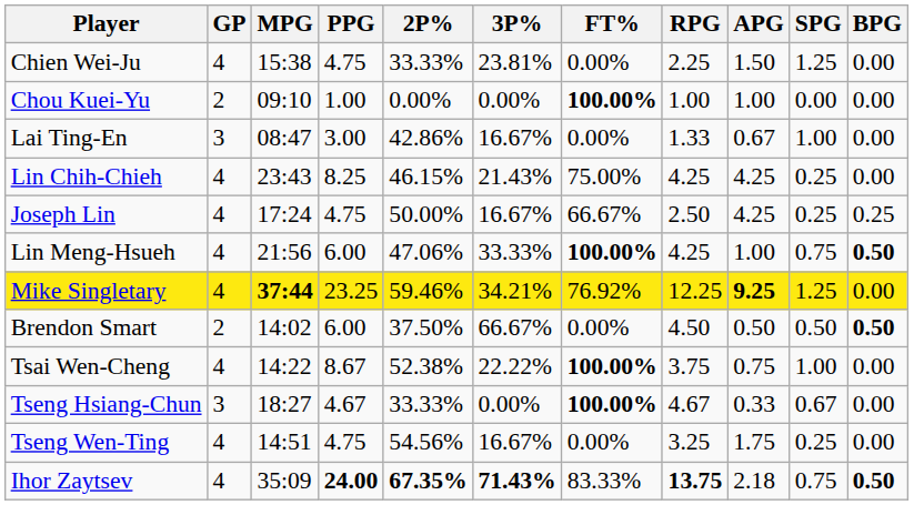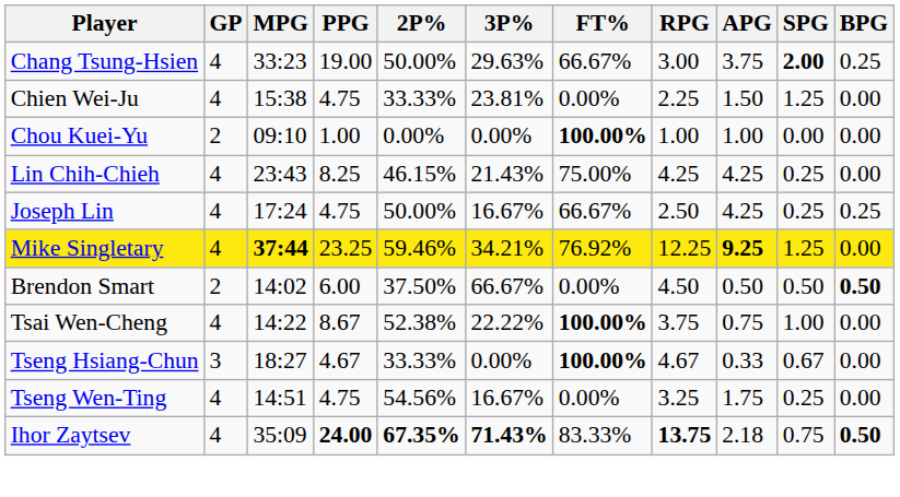 <table class="wikitable">
 <tr>
 <th>Player</th>
 <th>GP</th>
 <th>MPG</th>
 <th>PPG</th>
 <th>2P%</th>
 <th>3P%</th>
 <th>FT%</th>
 <th>RPG</th>
 <th>APG</th>
 <th>SPG</th>
 <th>BPG</th>
+</tr>
+<tr>
+<td><a href='#'>Chang Tsung-Hsien</a></td>
+<td>4</td>
+<td>33:23</td>
+<td>19.00</td>
+<td>50.00%</td>
+<td>29.63%</td>
+<td>66.67%</td>
+<td>3.00</td>
+<td>3.75</td>
+<td><strong>2.00</strong></td>
+<td>0.25</td>
 </tr>
 <tr>
 <td>Chien Wei-Ju</td>
 <td>4</td>
 <td>15:38</td>
 <td>4.75</td>
 <td>33.33%</td>
 <td>23.81%</td>
 <td>0.00%</td>
 <td>2.25</td>
 <td>1.50</td>
 <td>1.25</td>
 <td>0.00</td>
 </tr>
 <tr>
 <td><a href='#'>Chou Kuei-Yu</a></td>
 <td>2</td>
 <td>09:10</td>
 <td>1.00</td>
 <td>0.00%</td>
 <td>0.00%</td>
 <td><strong>100.00%</strong></td>
 <td>1.00</td>
 <td>1.00</td>
 <td>0.00</td>
 <td>0.00</td>
 </tr>
 <tr>
-<td>Lai Ting-En</td>
-<td>3</td>
-<td>08:47</td>
-<td>3.00</td>
-<td>42.86%</td>
-<td>16.67%</td>
-<td>0.00%</td>
-<td>1.33</td>
-<td>0.67</td>
-<td>1.00</td>
-<td>0.00</td>
-</tr>
-<tr>
 <td><a href='#'>Lin Chih-Chieh</a></td>
 <td>4</td>
 <td>23:43</td>
 <td>8.25</td>
 <td>46.15%</td>
 <td>21.43%</td>
 <td>75.00%</td>
 <td>4.25</td>
 <td>4.25</td>
 <td>0.25</td>
 <td>0.00</td>
 </tr>
 <tr>
 <td><a href='#'>Joseph Lin</a></td>
 <td>4</td>
 <td>17:24</td>
 <td>4.75</td>
 <td>50.00%</td>
 <td>16.67%</td>
 <td>66.67%</td>
 <td>2.50</td>
 <td>4.25</td>
 <td>0.25</td>
 <td>0.25</td>
-</tr>
-<tr>
-<td>Lin Meng-Hsueh</td>
-<td>4</td>
-<td>21:56</td>
-<td>6.00</td>
-<td>47.06%</td>
-<td>33.33%</td>
-<td><strong>100.00%</strong></td>
-<td>4.25</td>
-<td>1.00</td>
-<td>0.75</td>
-<td><strong>0.50</strong></td>
 </tr>
 <tr ! style="background:#FDE910;">
 <td><a href='#'>Mike Singletary</a></td>
 <td>4</td>
 <td><strong>37:44</strong></td>
 <td>23.25</td>
 <td>59.46%</td>
 <td>34.21%</td>
 <td>76.92%</td>
 <td>12.25</td>
 <td><strong>9.25</strong></td>
 <td>1.25</td>
 <td>0.00</td>
 </tr>
 <tr>
 <td>Brendon Smart</td>
 <td>2</td>
 <td>14:02</td>
 <td>6.00</td>
 <td>37.50%</td>
 <td>66.67%</td>
 <td>0.00%</td>
 <td>4.50</td>
 <td>0.50</td>
 <td>0.50</td>
 <td><strong>0.50</strong></td>
 </tr>
 <tr>
 <td>Tsai Wen-Cheng</td>
 <td>4</td>
 <td>14:22</td>
 <td>8.67</td>
 <td>52.38%</td>
 <td>22.22%</td>
 <td><strong>100.00%</strong></td>
 <td>3.75</td>
 <td>0.75</td>
 <td>1.00</td>
 <td>0.00</td>
 </tr>
 <tr>
 <td><a href='#'>Tseng Hsiang-Chun</a></td>
 <td>3</td>
 <td>18:27</td>
 <td>4.67</td>
 <td>33.33%</td>
 <td>0.00%</td>
 <td><strong>100.00%</strong></td>
 <td>4.67</td>
 <td>0.33</td>
 <td>0.67</td>
 <td>0.00</td>
 </tr>
 <tr>
 <td><a href='#'>Tseng Wen-Ting</a></td>
 <td>4</td>
 <td>14:51</td>
 <td>4.75</td>
 <td>54.56%</td>
 <td>16.67%</td>
 <td>0.00%</td>
 <td>3.25</td>
 <td>1.75</td>
 <td>0.25</td>
 <td>0.00</td>
 </tr>
 <tr>
 <td><a href='#'>Ihor Zaytsev</a></td>
 <td>4</td>
 <td>35:09</td>
 <td><strong>24.00</strong></td>
 <td><strong>67.35%</strong></td>
 <td><strong>71.43%</strong></td>
 <td>83.33%</td>
 <td><strong>13.75</strong></td>
 <td>2.18</td>
 <td>0.75</td>
 <td><strong>0.50</strong></td>
 </tr>
 </table>
